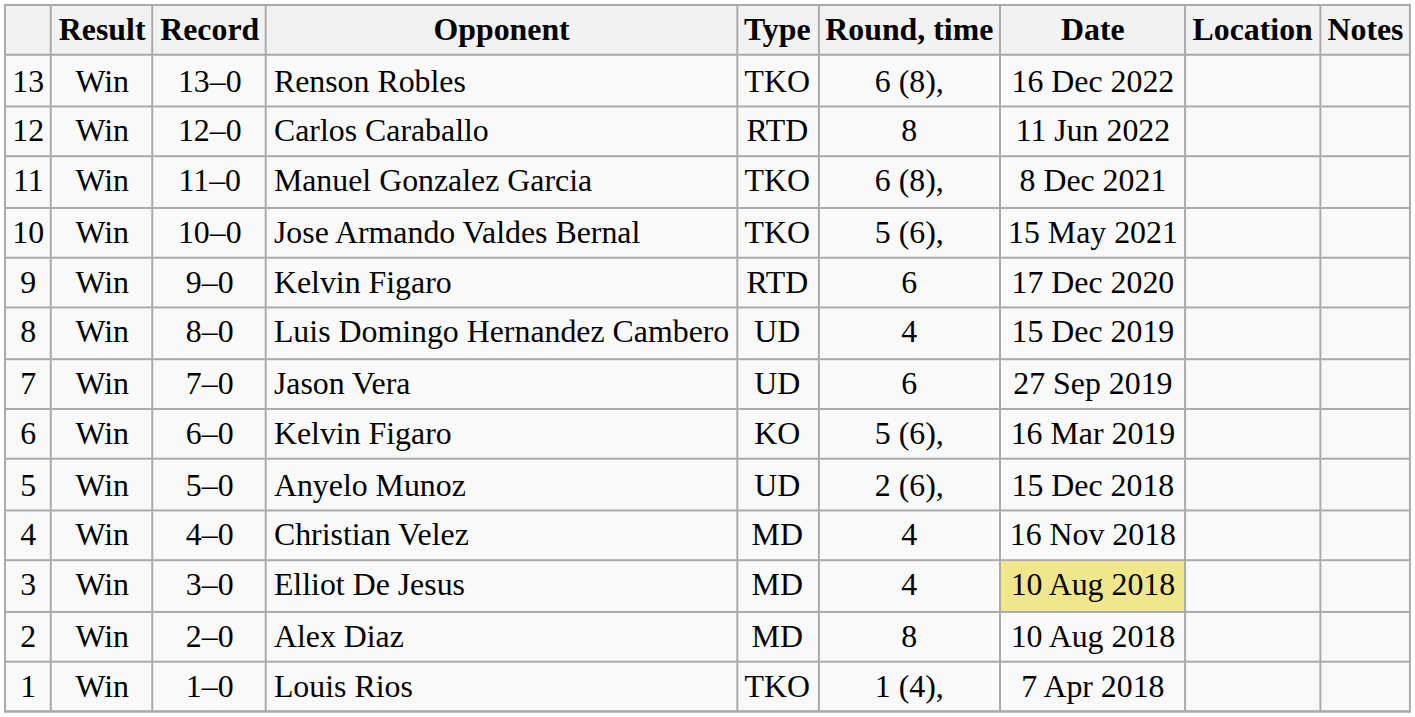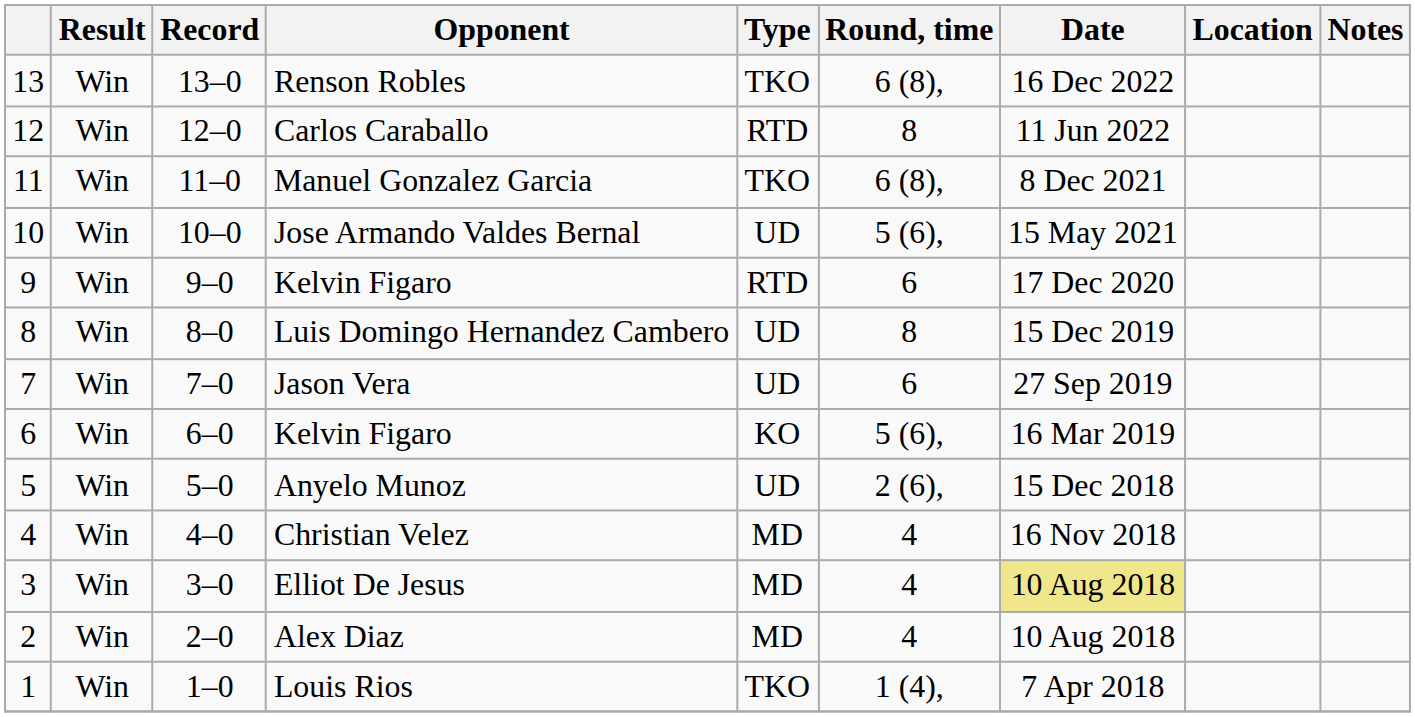 <table class="wikitable" style="text-align:center">
 <tr>
 <th></th>
 <th>Result</th>
 <th>Record</th>
 <th>Opponent</th>
 <th>Type</th>
 <th>Round, time</th>
 <th>Date</th>
 <th>Location</th>
 <th>Notes</th>
 </tr>
 <tr>
 <td>13</td>
 <td>Win</td>
 <td>13–0</td>
 <td align=left>Renson Robles</td>
 <td>TKO</td>
 <td>6 (8), </td>
 <td>16 Dec 2022</td>
 <td align=left></td>
 <td></td>
 </tr>
 <tr>
 <td>12</td>
 <td>Win</td>
 <td>12–0</td>
 <td align=left>Carlos Caraballo</td>
 <td>RTD</td>
 <td>8</td>
 <td>11 Jun 2022</td>
 <td align=left></td>
 <td></td>
 </tr>
 <tr>
 <td>11</td>
 <td>Win</td>
 <td>11–0</td>
 <td align=left>Manuel Gonzalez Garcia</td>
 <td>TKO</td>
 <td>6 (8), </td>
 <td>8 Dec 2021</td>
 <td align=left></td>
 <td></td>
 </tr>
 <tr>
 <td>10</td>
 <td>Win</td>
 <td>10–0</td>
 <td align=left>Jose Armando Valdes Bernal</td>
-<td>TKO</td>
+<td>UD</td>
 <td>5 (6), </td>
 <td>15 May 2021</td>
 <td align=left></td>
 <td align=left></td>
 </tr>
 <tr>
 <td>9</td>
 <td>Win</td>
 <td>9–0</td>
 <td align=left>Kelvin Figaro</td>
 <td>RTD</td>
 <td>6</td>
 <td>17 Dec 2020</td>
 <td align=left></td>
 <td></td>
 </tr>
 <tr>
 <td>8</td>
 <td>Win</td>
 <td>8–0</td>
 <td align=left>Luis Domingo Hernandez Cambero</td>
 <td>UD</td>
-<td>4</td>
+<td>8</td>
 <td>15 Dec 2019</td>
 <td align=left></td>
 <td></td>
 </tr>
 <tr>
 <td>7</td>
 <td>Win</td>
 <td>7–0</td>
 <td align=left>Jason Vera</td>
 <td>UD</td>
 <td>6</td>
 <td>27 Sep 2019</td>
 <td align=left></td>
 <td></td>
 </tr>
 <tr>
 <td>6</td>
 <td>Win</td>
 <td>6–0</td>
 <td align=left>Kelvin Figaro</td>
 <td>KO</td>
 <td>5 (6), </td>
 <td>16 Mar 2019</td>
 <td align=left></td>
 <td></td>
 </tr>
 <tr>
 <td>5</td>
 <td>Win</td>
 <td>5–0</td>
 <td align=left>Anyelo Munoz</td>
 <td>UD</td>
 <td>2 (6), </td>
 <td>15 Dec 2018</td>
 <td align=left></td>
 <td></td>
 </tr>
 <tr>
 <td>4</td>
 <td>Win</td>
 <td>4–0</td>
 <td align=left>Christian Velez</td>
 <td>MD</td>
 <td>4</td>
 <td>16 Nov 2018</td>
 <td align=left></td>
 <td></td>
 </tr>
 <tr>
 <td>3</td>
 <td>Win</td>
 <td>3–0</td>
 <td align=left>Elliot De Jesus</td>
 <td>MD</td>
 <td>4</td>
 <td style="background: khaki;">10 Aug 2018</td>
 <td align=left></td>
 <td></td>
 </tr>
 <tr>
 <td>2</td>
 <td>Win</td>
 <td>2–0</td>
 <td align=left>Alex Diaz</td>
 <td>MD</td>
-<td>8</td>
+<td>4</td>
 <td>10 Aug 2018</td>
 <td align=left></td>
 <td></td>
 </tr>
 <tr>
 <td>1</td>
 <td>Win</td>
 <td>1–0</td>
 <td align=left>Louis Rios</td>
 <td>TKO</td>
 <td>1 (4), </td>
 <td>7 Apr 2018</td>
 <td align=left></td>
 <td></td>
 </tr>
 <tr>
 </tr>
 </table>
